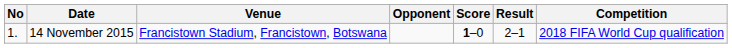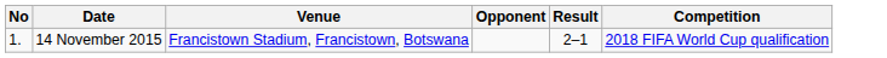 <table class="wikitable" style="font-size:85%;">
 <tr>
 <th>No</th>
 <th>Date</th>
 <th>Venue</th>
 <th>Opponent</th>
-<th>Score</th>
 <th>Result</th>
 <th>Competition</th>
 </tr>
 <tr>
 <td>1.</td>
 <td>14 November 2015</td>
 <td><a href='#'>Francistown Stadium</a>, <a href='#'>Francistown</a>, <a href='#'>Botswana</a></td>
 <td></td>
-<td align=center><strong>1</strong>–0</td>
 <td align=center>2–1</td>
 <td><a href='#'>2018 FIFA World Cup qualification</a></td>
 </tr>
 </table>
